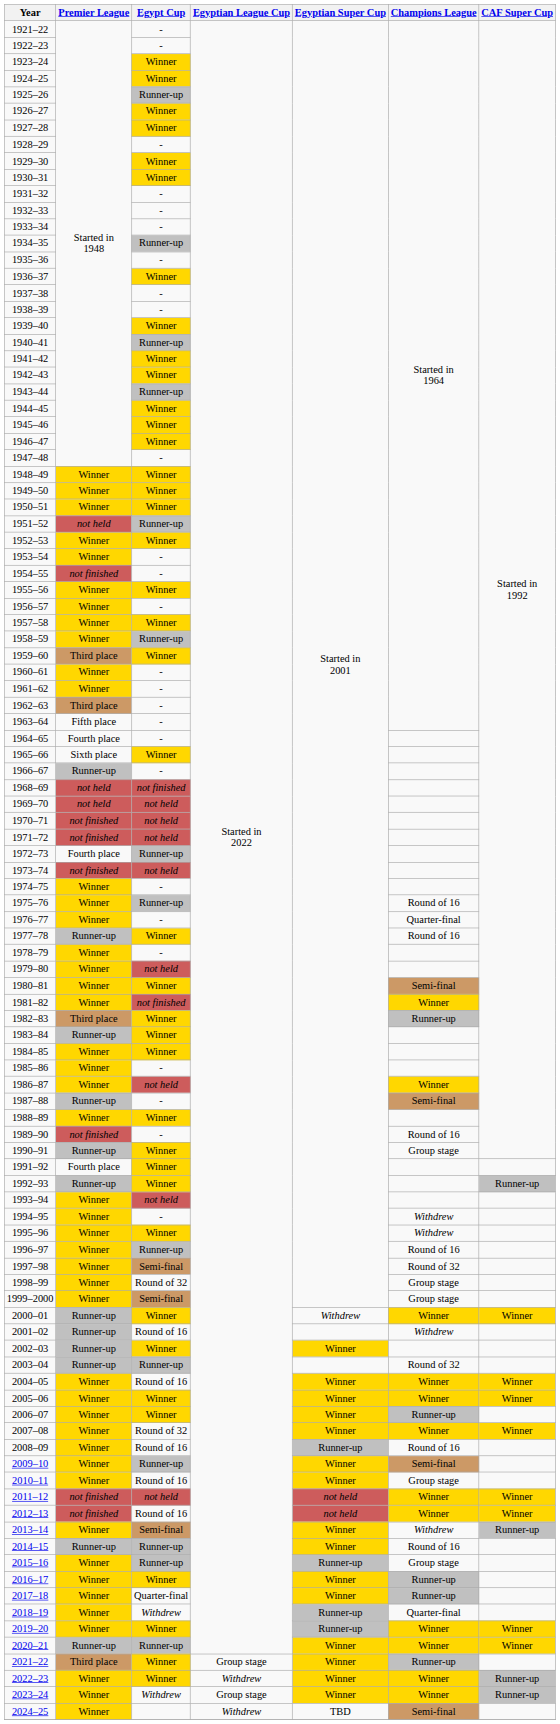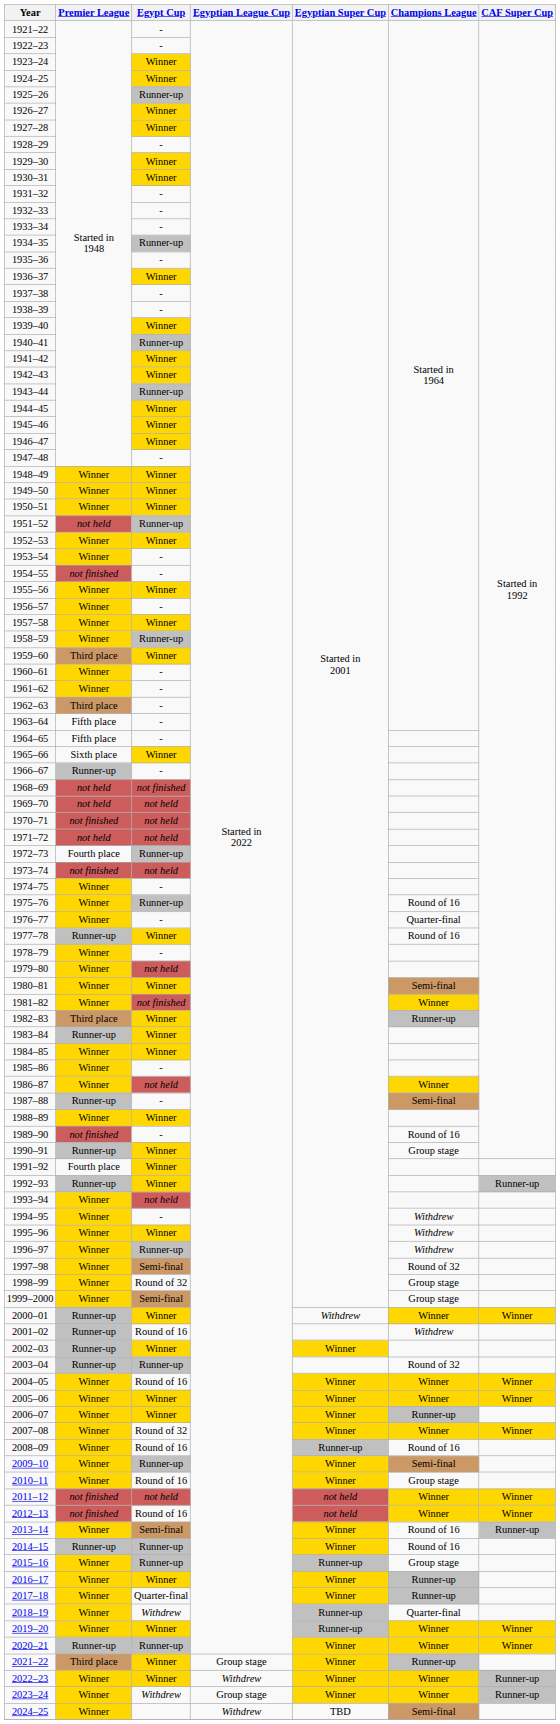 <table class="wikitable collapsible " style="text-align: center;">
 <tr>
 <th>Year</th>
 <th><a href='#'>Premier League</a></th>
 <th><a href='#'>Egypt Cup</a></th>
 <th><a href='#'>Egyptian League Cup</a></th>
 <th><a href='#'>Egyptian Super Cup</a></th>
 <th><a href='#'>Champions League</a></th>
 <th><a href='#'>CAF Super Cup</a></th>
 </tr>
 <tr>
 <td>1921–22</td>
 <td rowspan=27>Started in<br>1948</td>
 <td>-</td>
 <td rowspan=99>Started in<br>2022</td>
 <td rowspan=78>Started in<br>2001</td>
 <td rowspan=43>Started in<br>1964</td>
 <td rowspan=69>Started in<br>1992</td>
 </tr>
 <tr>
 <td>1922–23</td>
 <td>-</td>
 </tr>
 <tr>
 <td>1923–24</td>
 <td bgcolor=gold>Winner</td>
 </tr>
 <tr>
 <td>1924–25</td>
 <td bgcolor=gold>Winner</td>
 </tr>
 <tr>
 <td>1925–26</td>
 <td bgcolor=silver>Runner-up</td>
 </tr>
 <tr>
 <td>1926–27</td>
 <td bgcolor=gold>Winner</td>
 </tr>
 <tr>
 <td>1927–28</td>
 <td bgcolor=gold>Winner</td>
 </tr>
 <tr>
 <td>1928–29</td>
 <td>-</td>
 </tr>
 <tr>
 <td>1929–30</td>
 <td bgcolor=gold>Winner</td>
 </tr>
 <tr>
 <td>1930–31</td>
 <td bgcolor=gold>Winner</td>
 </tr>
 <tr>
 <td>1931–32</td>
 <td>-</td>
 </tr>
 <tr>
 <td>1932–33</td>
 <td>-</td>
 </tr>
 <tr>
 <td>1933–34</td>
 <td>-</td>
 </tr>
 <tr>
 <td>1934–35</td>
 <td bgcolor=silver>Runner-up</td>
 </tr>
 <tr>
 <td>1935–36</td>
 <td>-</td>
 </tr>
 <tr>
 <td>1936–37</td>
 <td bgcolor=gold>Winner</td>
 </tr>
 <tr>
 <td>1937–38</td>
 <td>-</td>
 </tr>
 <tr>
 <td>1938–39</td>
 <td>-</td>
 </tr>
 <tr>
 <td>1939–40</td>
 <td bgcolor=gold>Winner</td>
 </tr>
 <tr>
 <td>1940–41</td>
 <td bgcolor=silver>Runner-up</td>
 </tr>
 <tr>
 <td>1941–42</td>
 <td bgcolor=gold>Winner</td>
 </tr>
 <tr>
 <td>1942–43</td>
 <td bgcolor=gold>Winner</td>
 </tr>
 <tr>
 <td>1943–44</td>
 <td bgcolor=silver>Runner-up</td>
 </tr>
 <tr>
 <td>1944–45</td>
 <td bgcolor=gold>Winner</td>
 </tr>
 <tr>
 <td>1945–46</td>
 <td bgcolor=gold>Winner</td>
 </tr>
 <tr>
 <td>1946–47</td>
 <td bgcolor=gold>Winner</td>
 </tr>
 <tr>
 <td>1947–48</td>
 <td>-</td>
 </tr>
 <tr>
 <td>1948–49</td>
 <td bgcolor=gold>Winner</td>
 <td bgcolor=gold>Winner</td>
 </tr>
 <tr>
 <td>1949–50</td>
 <td bgcolor=gold>Winner</td>
 <td bgcolor=gold>Winner</td>
 </tr>
 <tr>
 <td>1950–51</td>
 <td bgcolor=gold>Winner</td>
 <td bgcolor=gold>Winner</td>
 </tr>
 <tr>
 <td>1951–52</td>
 <td bgcolor="#cd5c5c"><em>not held</em></td>
 <td bgcolor=silver>Runner-up</td>
 </tr>
 <tr>
 <td>1952–53</td>
 <td bgcolor=gold>Winner</td>
 <td bgcolor=gold>Winner</td>
 </tr>
 <tr>
 <td>1953–54</td>
 <td bgcolor=gold>Winner</td>
 <td>-</td>
 </tr>
 <tr>
 <td>1954–55</td>
 <td bgcolor="#cd5c5c"><em>not finished</em></td>
 <td>-</td>
 </tr>
 <tr>
 <td>1955–56</td>
 <td bgcolor=gold>Winner</td>
 <td bgcolor=gold>Winner</td>
 </tr>
 <tr>
 <td>1956–57</td>
 <td bgcolor=gold>Winner</td>
 <td>-</td>
 </tr>
 <tr>
 <td>1957–58</td>
 <td bgcolor=gold>Winner</td>
 <td bgcolor=gold>Winner</td>
 </tr>
 <tr>
 <td>1958–59</td>
 <td bgcolor=gold>Winner</td>
 <td bgcolor=silver>Runner-up</td>
 </tr>
 <tr>
 <td>1959–60</td>
 <td bgcolor="#cc9966">Third place</td>
 <td bgcolor=gold>Winner</td>
 </tr>
 <tr>
 <td>1960–61</td>
 <td bgcolor=gold>Winner</td>
 <td>-</td>
 </tr>
 <tr>
 <td>1961–62</td>
 <td bgcolor=gold>Winner</td>
 <td>-</td>
 </tr>
 <tr>
 <td>1962–63</td>
 <td bgcolor="#cc9966">Third place</td>
 <td>-</td>
 </tr>
 <tr>
 <td>1963–64</td>
 <td>Fifth place</td>
 <td>-</td>
 </tr>
 <tr>
 <td>1964–65</td>
-<td>Fourth place</td>
+<td>Fifth place</td>
 <td>-</td>
 <td></td>
 </tr>
 <tr>
 <td>1965–66</td>
 <td>Sixth place</td>
 <td bgcolor=gold>Winner</td>
 <td></td>
 </tr>
 <tr>
 <td>1966–67</td>
 <td bgcolor=silver>Runner-up</td>
 <td>-</td>
 <td></td>
 </tr>
 <tr>
 <td>1968–69</td>
 <td bgcolor="#cd5c5c"><em>not held</em></td>
 <td bgcolor="#cd5c5c"><em>not finished</em></td>
 <td></td>
 </tr>
 <tr>
 <td>1969–70</td>
 <td bgcolor="#cd5c5c"><em>not held</em></td>
 <td bgcolor="#cd5c5c"><em>not held</em></td>
 <td></td>
 </tr>
 <tr>
 <td>1970–71</td>
 <td bgcolor="#cd5c5c"><em>not finished</em></td>
 <td bgcolor="#cd5c5c"><em>not held</em></td>
 <td></td>
 </tr>
 <tr>
 <td>1971–72</td>
-<td bgcolor="#cd5c5c"><em>not finished</em></td>
+<td bgcolor="#cd5c5c"><em>not held</em></td>
 <td bgcolor="#cd5c5c"><em>not held</em></td>
 <td></td>
 </tr>
 <tr>
 <td>1972–73</td>
 <td>Fourth place</td>
 <td bgcolor=silver>Runner-up</td>
 <td></td>
 </tr>
 <tr>
 <td>1973–74</td>
 <td bgcolor="#cd5c5c"><em>not finished</em></td>
 <td bgcolor="#cd5c5c"><em>not held</em></td>
 <td></td>
 </tr>
 <tr>
 <td>1974–75</td>
 <td bgcolor=gold>Winner</td>
 <td>-</td>
 <td></td>
 </tr>
 <tr>
 <td>1975–76</td>
 <td bgcolor=gold>Winner</td>
 <td bgcolor=silver>Runner-up</td>
 <td>Round of 16</td>
 </tr>
 <tr>
 <td>1976–77</td>
 <td bgcolor=gold>Winner</td>
 <td>-</td>
 <td>Quarter-final</td>
 </tr>
 <tr>
 <td>1977–78</td>
 <td bgcolor=silver>Runner-up</td>
 <td bgcolor=gold>Winner</td>
 <td>Round of 16</td>
 </tr>
 <tr>
 <td>1978–79</td>
 <td bgcolor=gold>Winner</td>
 <td>-</td>
 <td></td>
 </tr>
 <tr>
 <td>1979–80</td>
 <td bgcolor=gold>Winner</td>
 <td bgcolor="#cd5c5c"><em>not held</em></td>
 <td></td>
 </tr>
 <tr>
 <td>1980–81</td>
 <td bgcolor=gold>Winner</td>
 <td bgcolor=gold>Winner</td>
 <td bgcolor="#cc9966">Semi-final</td>
 </tr>
 <tr>
 <td>1981–82</td>
 <td bgcolor=gold>Winner</td>
 <td bgcolor="#cd5c5c"><em>not finished</em></td>
 <td bgcolor=gold>Winner</td>
 </tr>
 <tr>
 <td>1982–83</td>
 <td bgcolor="#cc9966">Third place</td>
 <td bgcolor=gold>Winner</td>
 <td bgcolor=silver>Runner-up</td>
 </tr>
 <tr>
 <td>1983–84</td>
 <td bgcolor=silver>Runner-up</td>
 <td bgcolor=gold>Winner</td>
 <td></td>
 </tr>
 <tr>
 <td>1984–85</td>
 <td bgcolor=gold>Winner</td>
 <td bgcolor=gold>Winner</td>
 <td></td>
 </tr>
 <tr>
 <td>1985–86</td>
 <td bgcolor=gold>Winner</td>
 <td>-</td>
 <td></td>
 </tr>
 <tr>
 <td>1986–87</td>
 <td bgcolor=gold>Winner</td>
 <td bgcolor="#cd5c5c"><em>not held</em></td>
 <td bgcolor=gold>Winner</td>
 </tr>
 <tr>
 <td>1987–88</td>
 <td bgcolor=silver>Runner-up</td>
 <td>-</td>
 <td bgcolor="#cc9966">Semi-final</td>
 </tr>
 <tr>
 <td>1988–89</td>
 <td bgcolor=gold>Winner</td>
 <td bgcolor=gold>Winner</td>
 <td></td>
 </tr>
 <tr>
 <td>1989–90</td>
 <td bgcolor="#cd5c5c"><em>not finished</em></td>
 <td>-</td>
 <td>Round of 16</td>
 </tr>
 <tr>
 <td>1990–91</td>
 <td bgcolor=silver>Runner-up</td>
 <td bgcolor=gold>Winner</td>
 <td>Group stage</td>
 </tr>
 <tr>
 <td>1991–92</td>
 <td>Fourth place</td>
 <td bgcolor=gold>Winner</td>
 <td></td>
 <td></td>
 </tr>
 <tr>
 <td>1992–93</td>
 <td bgcolor=silver>Runner-up</td>
 <td bgcolor=gold>Winner</td>
 <td></td>
 <td bgcolor=silver>Runner-up</td>
 </tr>
 <tr>
 <td>1993–94</td>
 <td bgcolor=gold>Winner</td>
 <td bgcolor="#cd5c5c"><em>not held</em></td>
 <td></td>
 <td></td>
 </tr>
 <tr>
 <td>1994–95</td>
 <td bgcolor=gold>Winner</td>
 <td>-</td>
 <td><em>Withdrew</em></td>
 <td></td>
 </tr>
 <tr>
 <td>1995–96</td>
 <td bgcolor=gold>Winner</td>
 <td bgcolor=gold>Winner</td>
 <td><em>Withdrew</em></td>
 <td></td>
 </tr>
 <tr>
 <td>1996–97</td>
 <td bgcolor=gold>Winner</td>
 <td bgcolor=silver>Runner-up</td>
-<td>Round of 16</td>
+<td><em>Withdrew</em></td>
 <td></td>
 </tr>
 <tr>
 <td>1997–98</td>
 <td bgcolor=gold>Winner</td>
 <td bgcolor="#cc9966">Semi-final</td>
 <td>Round of 32</td>
 <td></td>
 </tr>
 <tr>
 <td>1998–99</td>
 <td bgcolor=gold>Winner</td>
 <td>Round of 32</td>
 <td>Group stage</td>
 <td></td>
 </tr>
 <tr>
 <td>1999–2000</td>
 <td bgcolor=gold>Winner</td>
 <td bgcolor="#cc9966">Semi-final</td>
 <td>Group stage</td>
 <td></td>
 </tr>
 <tr>
 <td>2000–01</td>
 <td bgcolor=silver>Runner-up</td>
 <td bgcolor=gold>Winner</td>
 <td><em>Withdrew</em></td>
 <td bgcolor=gold>Winner</td>
 <td bgcolor=gold>Winner</td>
 </tr>
 <tr>
 <td>2001–02</td>
 <td bgcolor=silver>Runner-up</td>
 <td>Round of 16</td>
 <td></td>
 <td><em>Withdrew</em></td>
 <td></td>
 </tr>
 <tr>
 <td>2002–03</td>
 <td bgcolor=silver>Runner-up</td>
 <td bgcolor=gold>Winner</td>
 <td bgcolor=gold>Winner</td>
 <td></td>
 <td></td>
 </tr>
 <tr>
 <td>2003–04</td>
 <td bgcolor=silver>Runner-up</td>
 <td bgcolor=silver>Runner-up</td>
 <td></td>
 <td>Round of 32</td>
 <td></td>
 </tr>
 <tr>
 <td>2004–05</td>
 <td bgcolor=gold>Winner</td>
 <td>Round of 16</td>
 <td bgcolor=gold>Winner</td>
 <td bgcolor=gold>Winner</td>
 <td bgcolor=gold>Winner</td>
 </tr>
 <tr>
 <td>2005–06</td>
 <td bgcolor=gold>Winner</td>
 <td bgcolor=gold>Winner</td>
 <td bgcolor=gold>Winner</td>
 <td bgcolor=gold>Winner</td>
 <td bgcolor=gold>Winner</td>
 </tr>
 <tr>
 <td>2006–07</td>
 <td bgcolor=gold>Winner</td>
 <td bgcolor=gold>Winner</td>
 <td bgcolor=gold>Winner</td>
 <td bgcolor=silver>Runner-up</td>
 <td></td>
 </tr>
 <tr>
 <td>2007–08</td>
 <td bgcolor=gold>Winner</td>
 <td>Round of 32</td>
 <td bgcolor=gold>Winner</td>
 <td bgcolor=gold>Winner</td>
 <td bgcolor=gold>Winner</td>
 </tr>
 <tr>
 <td>2008–09</td>
 <td bgcolor=gold>Winner</td>
 <td>Round of 16</td>
 <td bgcolor=silver>Runner-up</td>
 <td>Round of 16</td>
 <td></td>
 </tr>
 <tr>
 <td><a href='#'>2009–10</a></td>
 <td bgcolor=gold>Winner</td>
 <td bgcolor=silver>Runner-up</td>
 <td bgcolor=gold>Winner</td>
 <td bgcolor="#cc9966">Semi-final</td>
 <td></td>
 </tr>
 <tr>
 <td><a href='#'>2010–11</a></td>
 <td bgcolor=gold>Winner</td>
 <td>Round of 16</td>
 <td bgcolor=gold>Winner</td>
 <td>Group stage</td>
 <td></td>
 </tr>
 <tr>
 <td><a href='#'>2011–12</a></td>
 <td bgcolor="#cd5c5c"><em>not finished</em></td>
 <td bgcolor="#cd5c5c"><em>not held</em></td>
 <td bgcolor="#cd5c5c"><em>not held</em></td>
 <td bgcolor=gold>Winner</td>
 <td bgcolor=gold>Winner</td>
 </tr>
 <tr>
 <td><a href='#'>2012–13</a></td>
 <td bgcolor="#cd5c5c"><em>not finished</em></td>
 <td>Round of 16</td>
 <td bgcolor="#cd5c5c"><em>not held</em></td>
 <td bgcolor=gold>Winner</td>
 <td bgcolor=gold>Winner</td>
 </tr>
 <tr>
 <td><a href='#'>2013–14</a></td>
 <td bgcolor=gold>Winner</td>
 <td bgcolor="#cc9966">Semi-final</td>
 <td bgcolor=gold>Winner</td>
-<td><em>Withdrew</em></td>
+<td>Round of 16</td>
 <td bgcolor=silver>Runner-up</td>
 </tr>
 <tr>
 <td><a href='#'>2014–15</a></td>
 <td bgcolor=silver>Runner-up</td>
 <td bgcolor=silver>Runner-up</td>
 <td bgcolor=gold>Winner</td>
 <td>Round of 16</td>
 <td></td>
 </tr>
 <tr>
 <td><a href='#'>2015–16</a></td>
 <td bgcolor=gold>Winner</td>
 <td bgcolor=silver>Runner-up</td>
 <td bgcolor=silver>Runner-up</td>
 <td>Group stage</td>
 <td></td>
 </tr>
 <tr>
 <td><a href='#'>2016–17</a></td>
 <td bgcolor=gold>Winner</td>
 <td bgcolor=gold>Winner</td>
 <td bgcolor=gold>Winner</td>
 <td bgcolor=silver>Runner-up</td>
 <td></td>
 </tr>
 <tr>
 <td><a href='#'>2017–18</a></td>
 <td bgcolor=gold>Winner</td>
 <td>Quarter-final</td>
 <td bgcolor=gold>Winner</td>
 <td bgcolor=silver>Runner-up</td>
 <td></td>
 </tr>
 <tr>
 <td><a href='#'>2018–19</a></td>
 <td bgcolor=gold>Winner</td>
 <td><em>Withdrew</em></td>
 <td bgcolor=silver>Runner-up</td>
 <td>Quarter-final</td>
 <td></td>
 </tr>
 <tr>
 <td><a href='#'>2019–20</a></td>
 <td bgcolor=gold>Winner</td>
 <td bgcolor=gold>Winner</td>
 <td bgcolor=silver>Runner-up</td>
 <td bgcolor=gold>Winner</td>
 <td bgcolor=gold>Winner</td>
 </tr>
 <tr>
 <td><a href='#'>2020–21</a></td>
 <td bgcolor=silver>Runner-up</td>
 <td bgcolor=silver>Runner-up</td>
 <td bgcolor=gold>Winner</td>
 <td bgcolor=gold>Winner</td>
 <td bgcolor=gold>Winner</td>
 </tr>
 <tr>
 <td><a href='#'>2021–22</a></td>
 <td bgcolor="#cc9966">Third place</td>
 <td bgcolor=gold>Winner</td>
 <td>Group stage</td>
 <td bgcolor=gold>Winner</td>
 <td bgcolor=silver>Runner-up</td>
 <td></td>
 </tr>
 <tr>
 <td><a href='#'>2022–23</a></td>
 <td bgcolor=gold>Winner</td>
 <td bgcolor=gold>Winner</td>
 <td><em>Withdrew</em></td>
 <td bgcolor=gold>Winner</td>
 <td bgcolor=gold>Winner</td>
 <td bgcolor=silver>Runner-up</td>
 </tr>
 <tr>
 <td><a href='#'>2023–24</a></td>
 <td bgcolor=gold>Winner</td>
 <td><em>Withdrew</em></td>
 <td>Group stage</td>
 <td bgcolor=gold>Winner</td>
 <td bgcolor=gold>Winner</td>
 <td bgcolor=silver>Runner-up</td>
 </tr>
 <tr>
 <td><a href='#'>2024–25</a></td>
 <td bgcolor=gold>Winner</td>
 <td></td>
 <td><em>Withdrew</em></td>
 <td>TBD</td>
 <td bgcolor="#cc9966">Semi-final</td>
 <td></td>
 </tr>
 <tr>
 </tr>
 </table>
